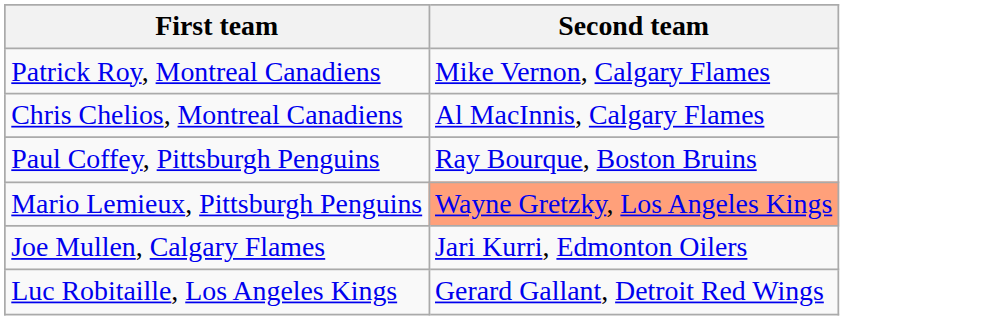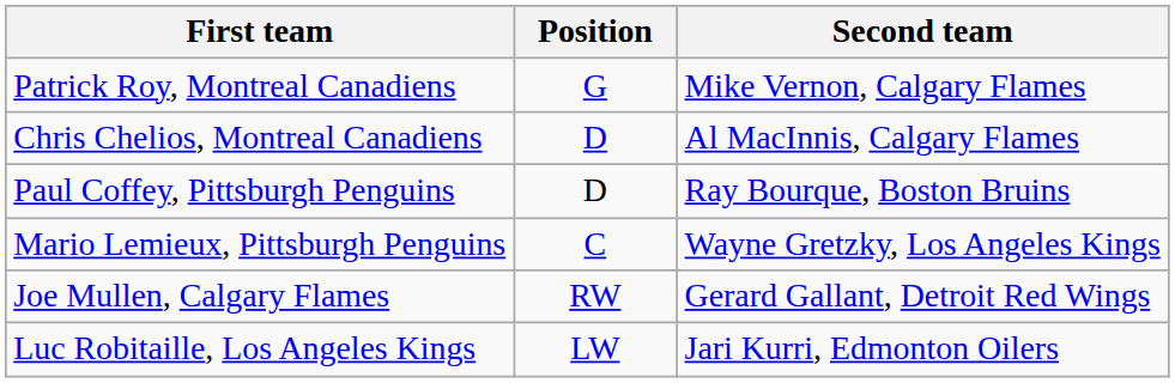 <table class="wikitable">
 <tr>
 <th>First team</th>
+<th>  Position  </th>
 <th>Second team</th>
 </tr>
 <tr>
 <td><a href='#'>Patrick Roy</a>, <a href='#'>Montreal Canadiens</a></td>
+<td align=center><a href='#'>G</a></td>
 <td><a href='#'>Mike Vernon</a>, <a href='#'>Calgary Flames</a></td>
 </tr>
 <tr>
 <td><a href='#'>Chris Chelios</a>, <a href='#'>Montreal Canadiens</a></td>
+<td align=center><a href='#'>D</a></td>
 <td><a href='#'>Al MacInnis</a>, <a href='#'>Calgary Flames</a></td>
 </tr>
 <tr>
 <td><a href='#'>Paul Coffey</a>, <a href='#'>Pittsburgh Penguins</a></td>
+<td align=center>D</td>
 <td><a href='#'>Ray Bourque</a>, <a href='#'>Boston Bruins</a></td>
 </tr>
 <tr>
 <td><a href='#'>Mario Lemieux</a>, <a href='#'>Pittsburgh Penguins</a></td>
-<td style="background: lightsalmon;"><a href='#'>Wayne Gretzky</a>, <a href='#'>Los Angeles Kings</a></td>
+<td align=center><a href='#'>C</a></td>
+<td><a href='#'>Wayne Gretzky</a>, <a href='#'>Los Angeles Kings</a></td>
 </tr>
 <tr>
 <td><a href='#'>Joe Mullen</a>, <a href='#'>Calgary Flames</a></td>
-<td><a href='#'>Jari Kurri</a>, <a href='#'>Edmonton Oilers</a></td>
+<td align=center><a href='#'>RW</a></td>
+<td><a href='#'>Gerard Gallant</a>, <a href='#'>Detroit Red Wings</a></td>
 </tr>
 <tr>
 <td><a href='#'>Luc Robitaille</a>, <a href='#'>Los Angeles Kings</a></td>
-<td><a href='#'>Gerard Gallant</a>, <a href='#'>Detroit Red Wings</a></td>
+<td align=center><a href='#'>LW</a></td>
+<td><a href='#'>Jari Kurri</a>, <a href='#'>Edmonton Oilers</a></td>
 </tr>
 </table>
